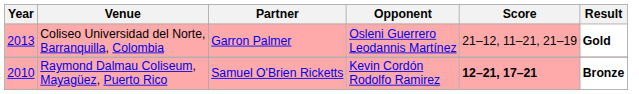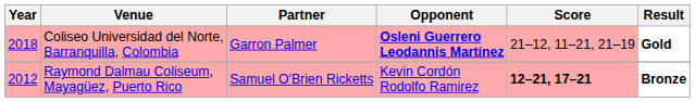 <table class="sortable wikitable" style="font-size: 90%;">
 <tr>
 <th>Year</th>
 <th>Venue</th>
 <th>Partner</th>
 <th>Opponent</th>
 <th>Score</th>
 <th>Result</th>
 </tr>
 <tr style="background:#FFAAAA">
-<td align="center"><a href='#'>2013</a></td>
+<td align="center"><a href='#'>2018</a></td>
 <td align="left">Coliseo Universidad del Norte,<br><a href='#'>Barranquilla</a>, <a href='#'>Colombia</a></td>
 <td align="left"> <a href='#'>Garron Palmer</a></td>
-<td align="left"> <a href='#'>Osleni Guerrero</a> <br>  <a href='#'>Leodannis Martínez</a></td>
+<td align="left"><strong> <a href='#'>Osleni Guerrero</a> <br>  <a href='#'>Leodannis Martínez</a></strong></td>
 <td align="left">21–12, 11–21, 21–19</td>
 <td style="text-align:left; background:white"> <strong>Gold</strong></td>
 </tr>
 <tr>
 </tr>
 <tr style="background:#FFAAAA">
-<td align="center"><a href='#'>2010</a></td>
+<td align="center"><a href='#'>2012</a></td>
 <td align="left"><a href='#'>Raymond Dalmau Coliseum</a>,<br><a href='#'>Mayagüez</a>, <a href='#'>Puerto Rico</a></td>
 <td align="left"> <a href='#'>Samuel O'Brien Ricketts</a></td>
 <td align="left"> <a href='#'>Kevin Cordón</a> <br>  <a href='#'>Rodolfo Ramirez</a></td>
 <td align="left"><strong>12–21, 17–21</strong></td>
 <td style="text-align:left; background:white"> <strong>Bronze</strong></td>
 </tr>
 </table>
